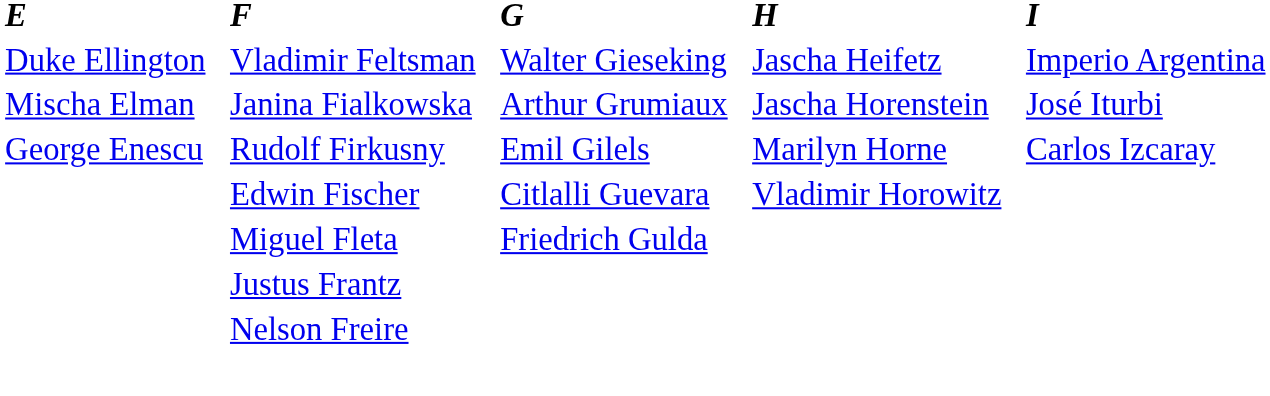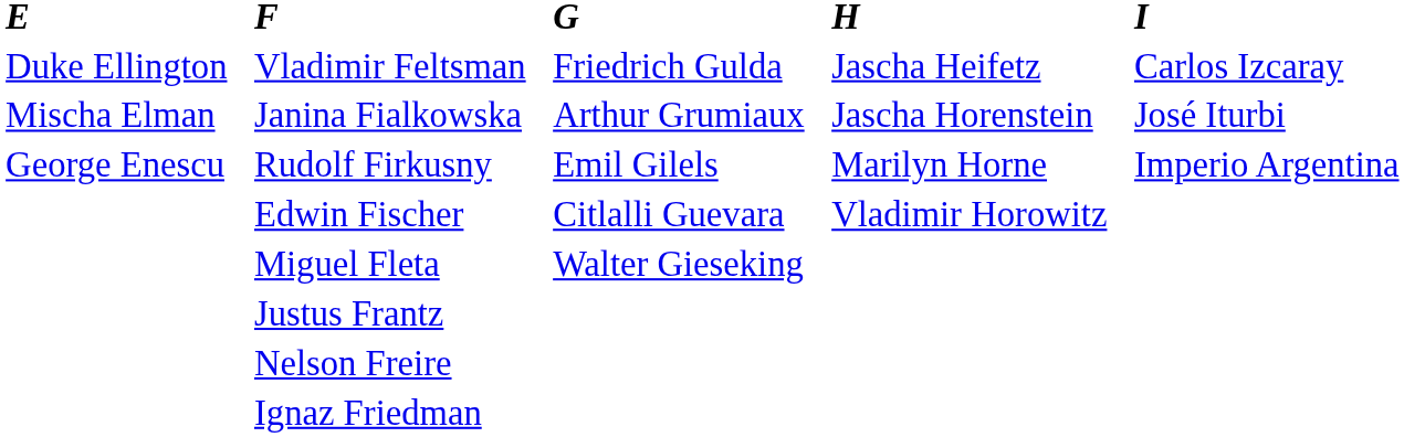 <table>
 <tr>
 <td><strong><em>E</em></strong></td>
 <td> </td>
 <td><strong><em>F</em></strong></td>
 <td> </td>
 <td><strong><em>G</em></strong></td>
 <td> </td>
 <td><strong><em>H</em></strong></td>
 <td> </td>
 <td><strong><em>I</em></strong></td>
 </tr>
 <tr>
 <td><a href='#'>Duke Ellington</a></td>
 <td></td>
 <td><a href='#'>Vladimir Feltsman</a></td>
 <td></td>
-<td><a href='#'>Walter Gieseking</a></td>
+<td><a href='#'>Friedrich Gulda</a></td>
 <td></td>
 <td><a href='#'>Jascha Heifetz</a></td>
 <td></td>
-<td><a href='#'>Imperio Argentina</a></td>
+<td><a href='#'>Carlos Izcaray</a></td>
 </tr>
 <tr>
 <td><a href='#'>Mischa Elman</a></td>
 <td></td>
 <td><a href='#'>Janina Fialkowska</a></td>
 <td></td>
 <td><a href='#'>Arthur Grumiaux</a></td>
 <td></td>
 <td><a href='#'>Jascha Horenstein</a></td>
 <td></td>
 <td><a href='#'>José Iturbi</a></td>
 </tr>
 <tr>
 <td><a href='#'>George Enescu</a></td>
 <td></td>
 <td><a href='#'>Rudolf Firkusny</a></td>
 <td></td>
 <td><a href='#'>Emil Gilels</a></td>
 <td></td>
 <td><a href='#'>Marilyn Horne</a></td>
 <td></td>
-<td><a href='#'>Carlos Izcaray</a></td>
+<td><a href='#'>Imperio Argentina</a></td>
 </tr>
 <tr>
 <td></td>
 <td></td>
 <td><a href='#'>Edwin Fischer</a></td>
 <td></td>
 <td><a href='#'>Citlalli Guevara</a></td>
 <td></td>
 <td><a href='#'>Vladimir Horowitz</a></td>
 <td></td>
 <td></td>
 </tr>
 <tr>
 <td></td>
 <td></td>
 <td><a href='#'>Miguel Fleta</a></td>
 <td></td>
-<td><a href='#'>Friedrich Gulda</a></td>
+<td><a href='#'>Walter Gieseking</a></td>
 <td></td>
 <td></td>
 <td></td>
 <td></td>
 </tr>
 <tr>
 <td></td>
 <td></td>
 <td><a href='#'>Justus Frantz</a></td>
 <td></td>
 <td></td>
 <td></td>
 <td></td>
 <td></td>
 <td></td>
 </tr>
 <tr>
 <td></td>
 <td></td>
 <td><a href='#'>Nelson Freire</a></td>
 <td></td>
 <td></td>
 <td></td>
 <td></td>
 <td></td>
 <td></td>
 </tr>
 <tr>
+<td></td>
+<td></td>
+<td><a href='#'>Ignaz Friedman</a></td>
+<td></td>
+<td></td>
+<td></td>
+<td></td>
+<td></td>
+<td></td>
+</tr>
+<tr>
 </tr>
 </table>
